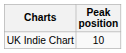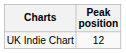 <table class="wikitable sortable">
 <tr>
 <th align="left">Charts</th>
 <th align="center">Peak<br>position</th>
 </tr>
 <tr>
 <td align="left">UK Indie Chart</td>
-<td align="center">10</td>
+<td align="center">12</td>
 </tr>
 </table>
